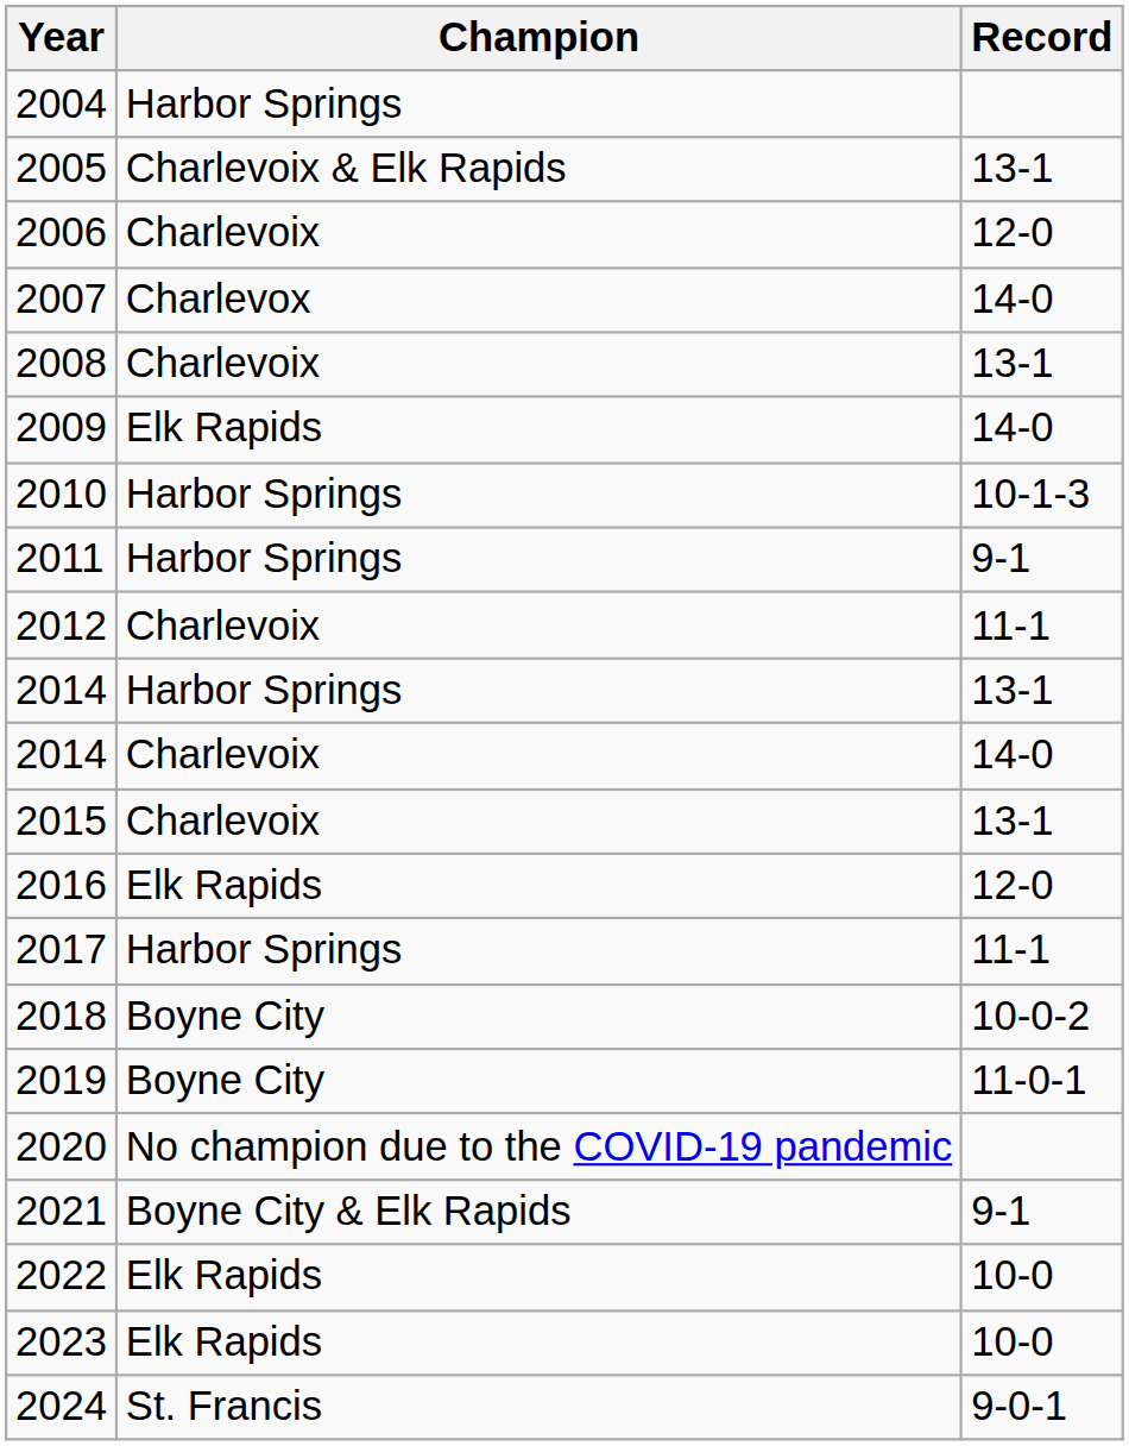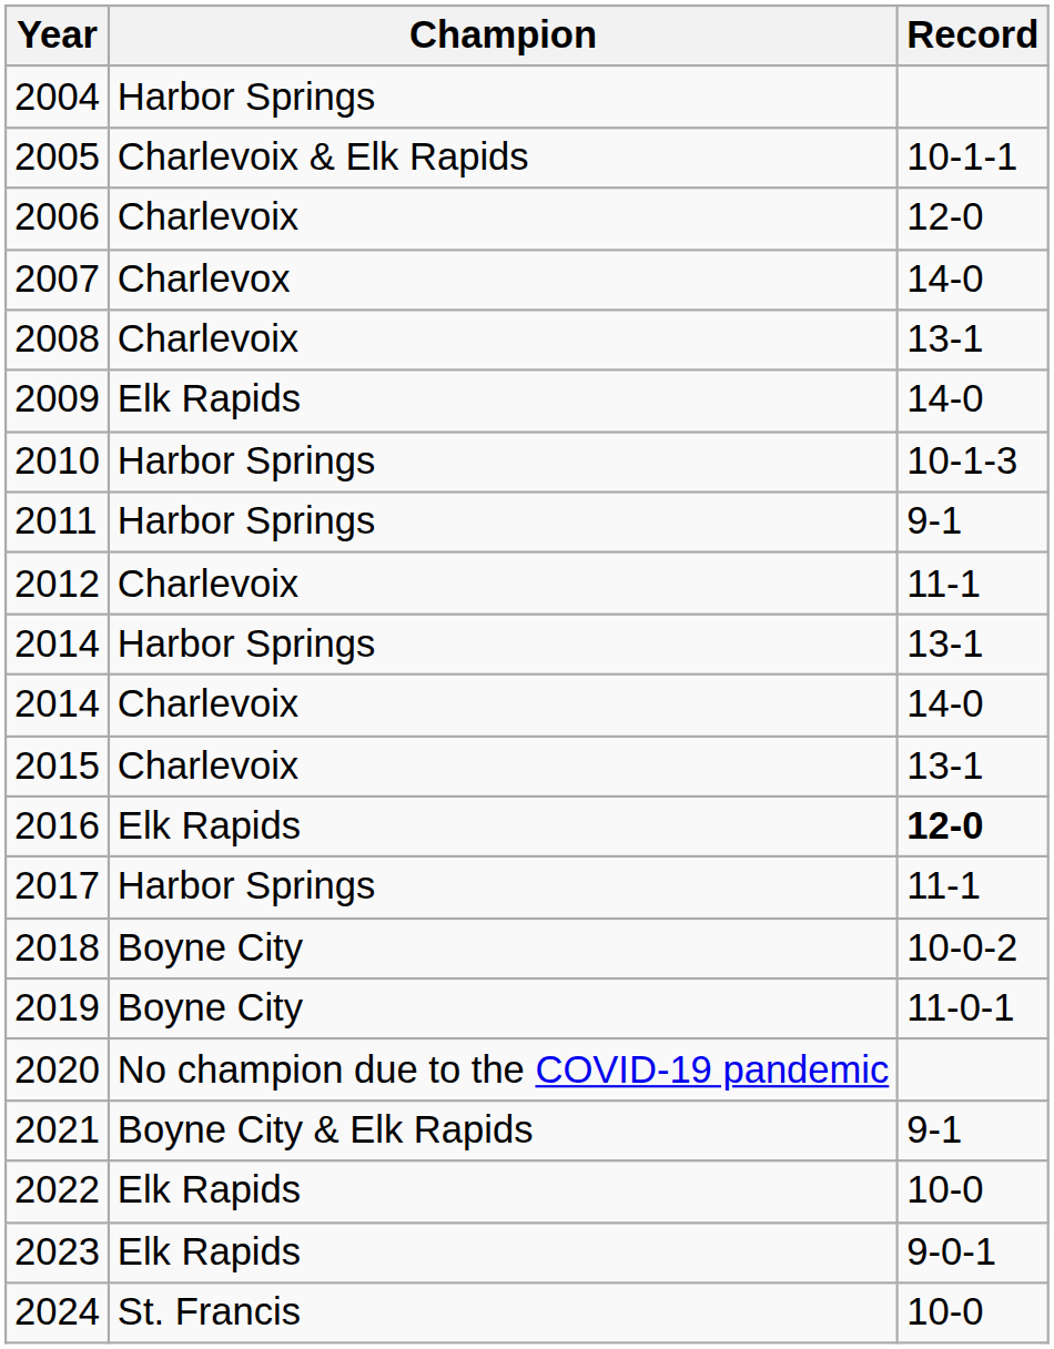 <table class=wikitable>
 <tr>
 <th>Year</th>
 <th>Champion</th>
 <th>Record</th>
 </tr>
 <tr>
 <td>2004</td>
 <td>Harbor Springs</td>
 </tr>
 <tr>
 <td>2005</td>
 <td>Charlevoix & Elk Rapids</td>
-<td>13-1</td>
+<td>10-1-1</td>
 </tr>
 <tr>
 <td>2006</td>
 <td>Charlevoix</td>
 <td>12-0</td>
 </tr>
 <tr>
 <td>2007</td>
 <td>Charlevox</td>
 <td>14-0</td>
 </tr>
 <tr>
 <td>2008</td>
 <td>Charlevoix</td>
 <td>13-1</td>
 </tr>
 <tr>
 <td>2009</td>
 <td>Elk Rapids</td>
 <td>14-0</td>
 </tr>
 <tr>
 <td>2010</td>
 <td>Harbor Springs</td>
 <td>10-1-3</td>
 </tr>
 <tr>
 <td>2011</td>
 <td>Harbor Springs</td>
 <td>9-1</td>
 </tr>
 <tr>
 <td>2012</td>
 <td>Charlevoix</td>
 <td>11-1</td>
 </tr>
 <tr>
 <td>2014</td>
 <td>Harbor Springs</td>
 <td>13-1</td>
 </tr>
 <tr>
 <td>2014</td>
 <td>Charlevoix</td>
 <td>14-0</td>
 </tr>
 <tr>
 <td>2015</td>
 <td>Charlevoix</td>
 <td>13-1</td>
 </tr>
 <tr>
 <td>2016</td>
 <td>Elk Rapids</td>
-<td>12-0</td>
+<td><strong>12-0</strong></td>
 </tr>
 <tr>
 <td>2017</td>
 <td>Harbor Springs</td>
 <td>11-1</td>
 </tr>
 <tr>
 <td>2018</td>
 <td>Boyne City</td>
 <td>10-0-2</td>
 </tr>
 <tr>
 <td>2019</td>
 <td>Boyne City</td>
 <td>11-0-1</td>
 </tr>
 <tr>
 <td>2020</td>
 <td>No champion due to the <a href='#'>COVID-19 pandemic</a></td>
 <td></td>
 </tr>
 <tr>
 <td>2021</td>
 <td>Boyne City & Elk Rapids</td>
 <td>9-1</td>
 </tr>
 <tr>
 <td>2022</td>
 <td>Elk Rapids</td>
 <td>10-0</td>
 </tr>
 <tr>
 <td>2023</td>
 <td>Elk Rapids</td>
-<td>10-0</td>
+<td>9-0-1</td>
 </tr>
 <tr>
 <td>2024</td>
 <td>St. Francis</td>
-<td>9-0-1</td>
+<td>10-0</td>
 </tr>
 </table>
